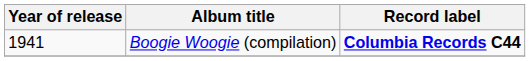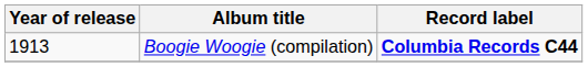 <table class="wikitable">
 <tr>
 <th>Year of release</th>
 <th>Album title</th>
 <th>Record label</th>
 </tr>
 <tr>
-<td>1941</td>
+<td>1913</td>
 <td><em><a href='#'>Boogie Woogie</a></em> (compilation)</td>
 <td><strong><a href='#'>Columbia Records</a> C44</strong></td>
 </tr>
 <tr>
 </tr>
 </table>
